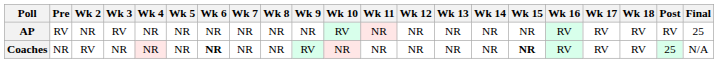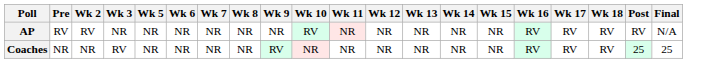 <table class="wikitable" style="white-space:nowrap;text-align:center;">
 <tr>
 <th>Poll</th>
 <th>Pre</th>
 <th>Wk 2</th>
 <th>Wk 3</th>
-<th>Wk 4</th>
 <th>Wk 5</th>
 <th>Wk 6</th>
 <th>Wk 7</th>
 <th>Wk 8</th>
 <th>Wk 9</th>
 <th>Wk 10</th>
 <th>Wk 11</th>
 <th>Wk 12</th>
 <th>Wk 13</th>
 <th>Wk 14</th>
 <th>Wk 15</th>
 <th>Wk 16</th>
 <th>Wk 17</th>
 <th>Wk 18</th>
 <th>Post</th>
 <th>Final</th>
 </tr>
 <tr>
 <th>AP</th>
 <td style="background:#FFF;">RV</td>
-<td style="background:#FFF;">NR</td>
 <td style="background:#FFF;">RV</td>
 <td style="background:#FFF;">NR</td>
 <td style="background:#FFF;">NR</td>
 <td style="background:#FFF;">NR</td>
 <td style="background:#FFF;">NR</td>
 <td style="background:#FFF;">NR</td>
 <td style="background:#FFF;">NR</td>
 <td style="background:#D8FFEB;">RV</td>
 <td style="background:#FFE6E6;">NR</td>
 <td style="background:#FFF;">NR</td>
 <td style="background:#FFF;">NR</td>
 <td style="background:#FFF;">NR</td>
 <td style="background:#FFF;">NR</td>
 <td style="background:#D8FFEB;">RV</td>
 <td style="background:#FFF;">RV</td>
 <td style="background:#FFF;">RV</td>
 <td style="background:#FFF;">RV</td>
-<td style="background:#FFF;">25</td>
+<td style="background:#FFF;">N/A</td>
 </tr>
 <tr>
 <th>Coaches</th>
 <td style="background:#FFF;">NR</td>
+<td style="background:#FFF;">NR</td>
 <td style="background:#FFF;">RV</td>
 <td style="background:#FFF;">NR</td>
-<td style="background:#FFE6E6;">NR</td>
 <td style="background:#FFF;">NR</td>
-<td style="background:#FFF;"><strong>NR</strong></td>
 <td style="background:#FFF;">NR</td>
 <td style="background:#FFF;">NR</td>
 <td style="background:#D8FFEB;">RV</td>
 <td style="background:#FFE6E6;">NR</td>
 <td style="background:#FFF;">NR</td>
 <td style="background:#FFF;">NR</td>
 <td style="background:#FFF;">NR</td>
 <td style="background:#FFF;">NR</td>
-<td style="background:#FFF;"><strong>NR</strong></td>
+<td style="background:#FFF;">NR</td>
 <td style="background:#D8FFEB;">RV</td>
 <td style="background:#FFF;">RV</td>
 <td style="background:#FFF;">RV</td>
 <td style="background:#D8FFEB;">25</td>
-<td style="background:#FFF;">N/A</td>
+<td style="background:#FFF;">25</td>
 </tr>
 </table>
